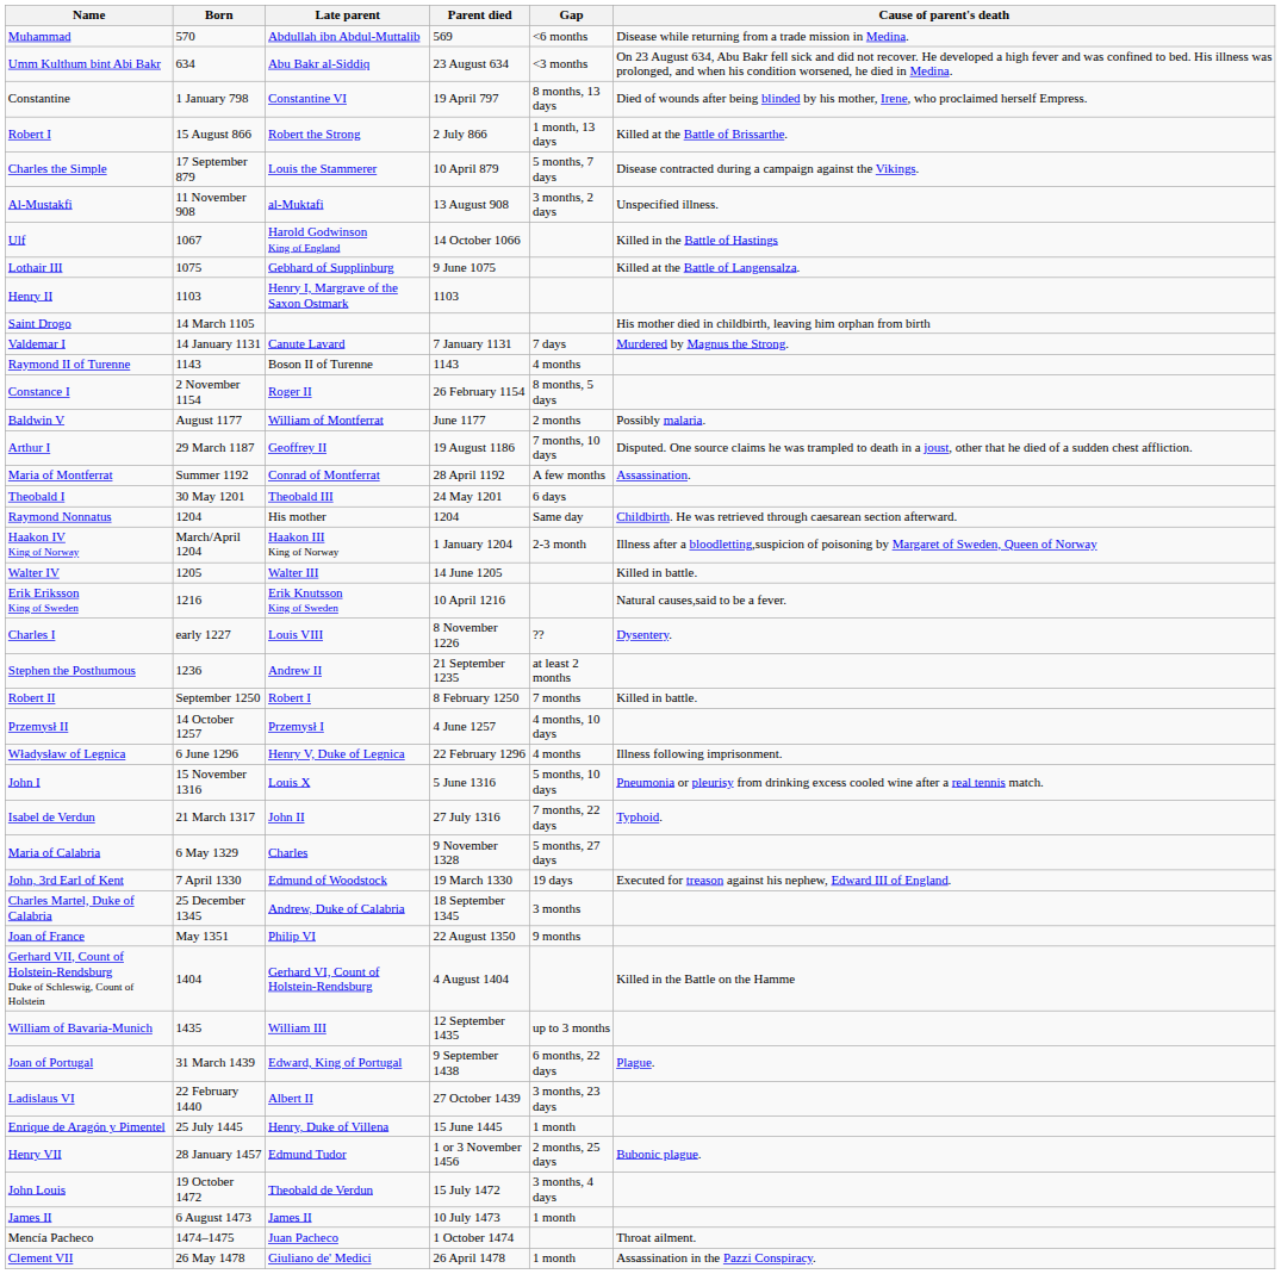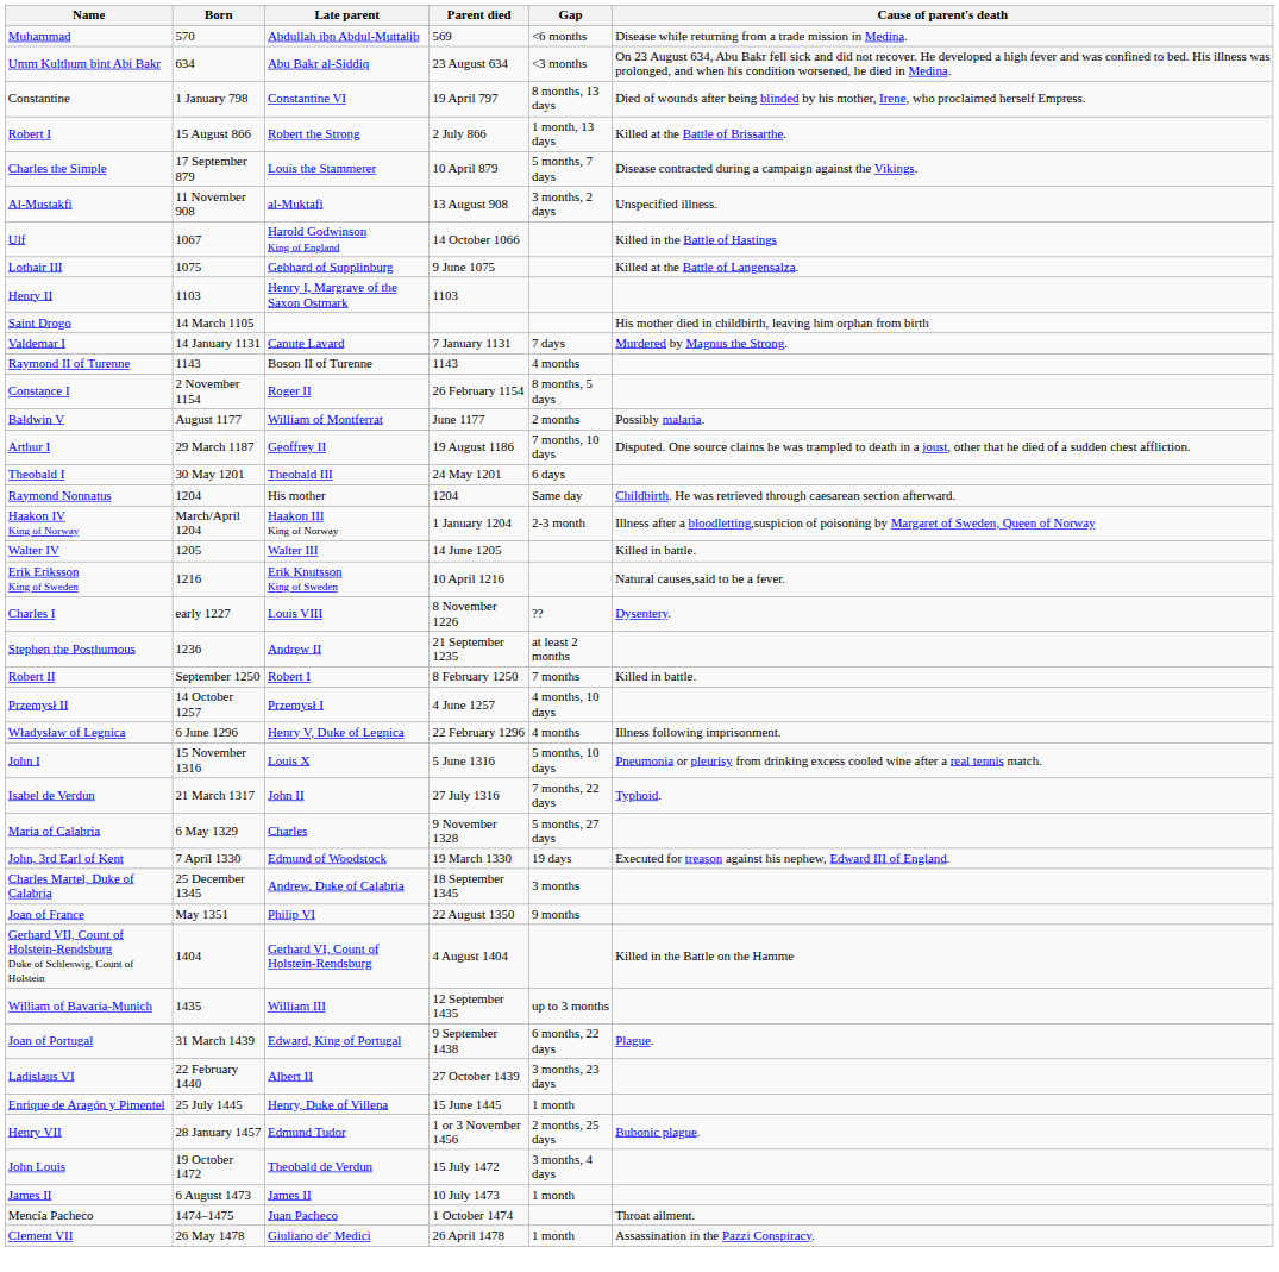 <table class="wikitable sortable">
 <tr>
 <th>Name</th>
 <th>Born</th>
 <th>Late parent</th>
 <th>Parent died</th>
 <th>Gap</th>
 <th>Cause of parent's death</th>
 </tr>
 <tr>
 <td><a href='#'>Muhammad</a><br></td>
 <td>570</td>
 <td><a href='#'>Abdullah ibn Abdul-Muttalib</a><br></td>
 <td>569</td>
 <td><6 months</td>
 <td>Disease while returning from a trade mission in <a href='#'>Medina</a>.</td>
 </tr>
 <tr>
 <td><a href='#'>Umm Kulthum bint Abi Bakr</a><br></td>
 <td>634</td>
 <td><a href='#'>Abu Bakr al-Siddiq</a><br></td>
 <td>23 August 634</td>
 <td><3 months</td>
 <td>On 23 August 634, Abu Bakr fell sick and did not recover. He developed a high fever and was confined to bed. His illness was prolonged, and when his condition worsened, he died in <a href='#'>Medina</a>.</td>
 </tr>
 <tr>
 <td>Constantine <br></td>
 <td>1 January 798</td>
 <td><a href='#'>Constantine VI</a><br></td>
 <td>19 April 797</td>
 <td>8 months, 13 days</td>
 <td>Died of wounds after being <a href='#'>blinded</a> by his mother, <a href='#'>Irene</a>, who proclaimed herself Empress.</td>
 </tr>
 <tr>
 <td><a href='#'>Robert I</a><br></td>
 <td>15 August 866</td>
 <td><a href='#'>Robert the Strong</a><br></td>
 <td>2 July 866</td>
 <td>1 month, 13 days</td>
 <td>Killed at the <a href='#'>Battle of Brissarthe</a>.</td>
 </tr>
 <tr>
 <td><a href='#'>Charles the Simple</a><br></td>
 <td>17 September 879</td>
 <td><a href='#'>Louis the Stammerer</a><br></td>
 <td>10 April 879</td>
 <td>5 months, 7 days</td>
 <td>Disease contracted during a campaign against the <a href='#'>Vikings</a>.</td>
 </tr>
 <tr>
 <td><a href='#'>Al-Mustakfi</a><br> </td>
 <td>11 November 908</td>
 <td><a href='#'>al-Muktafi</a> <br></td>
 <td>13 August 908</td>
 <td>3 months, 2 days</td>
 <td>Unspecified illness.</td>
 </tr>
 <tr>
 <td><a href='#'>Ulf</a></td>
 <td>1067</td>
 <td><a href='#'>Harold Godwinson</a><br><small><a href='#'>King of England</a></small></td>
 <td>14 October 1066</td>
 <td></td>
 <td>Killed in the <a href='#'>Battle of Hastings</a></td>
 </tr>
 <tr>
 <td><a href='#'>Lothair III</a><br></td>
 <td>1075</td>
 <td><a href='#'>Gebhard of Supplinburg</a><br></td>
 <td>9 June 1075</td>
 <td></td>
 <td>Killed at the <a href='#'>Battle of Langensalza</a>.</td>
 </tr>
 <tr>
 <td><a href='#'>Henry II</a><br></td>
 <td>1103</td>
 <td><a href='#'>Henry I, Margrave of the Saxon Ostmark</a></td>
 <td>1103</td>
 <td></td>
 <td></td>
 </tr>
 <tr>
 <td><a href='#'>Saint Drogo</a><br></td>
 <td>14 March 1105</td>
 <td></td>
 <td></td>
 <td></td>
 <td>His mother died in childbirth, leaving him orphan from birth</td>
 </tr>
 <tr>
 <td><a href='#'>Valdemar I</a><br></td>
 <td>14 January 1131</td>
 <td><a href='#'>Canute Lavard</a><br></td>
 <td>7 January 1131</td>
 <td>7 days</td>
 <td><a href='#'>Murdered</a> by <a href='#'>Magnus the Strong</a>.</td>
 </tr>
 <tr>
 <td><a href='#'>Raymond II of Turenne</a><br></td>
 <td>1143</td>
 <td>Boson II of Turenne<br></td>
 <td>1143</td>
 <td>4 months</td>
 <td></td>
 </tr>
 <tr>
 <td><a href='#'>Constance I</a><br></td>
 <td>2 November 1154</td>
 <td><a href='#'>Roger II</a><br></td>
 <td>26 February 1154</td>
 <td>8 months, 5 days</td>
 <td></td>
 </tr>
 <tr>
 <td><a href='#'>Baldwin V</a><br></td>
 <td>August 1177</td>
 <td><a href='#'>William of Montferrat</a><br></td>
 <td>June 1177</td>
 <td>2 months</td>
 <td>Possibly <a href='#'>malaria</a>.</td>
 </tr>
 <tr>
 <td><a href='#'>Arthur I</a><br></td>
 <td>29 March 1187</td>
 <td><a href='#'>Geoffrey II</a><br></td>
 <td>19 August 1186</td>
 <td>7 months, 10 days</td>
 <td>Disputed. One source claims he was trampled to death in a <a href='#'>joust</a>, other that he died of a sudden chest affliction.</td>
-</tr>
-<tr>
-<td><a href='#'>Maria of Montferrat</a><br></td>
-<td>Summer 1192</td>
-<td><a href='#'>Conrad of Montferrat</a><br></td>
-<td>28 April 1192</td>
-<td>A few months</td>
-<td><a href='#'>Assassination</a>.</td>
 </tr>
 <tr>
 <td><a href='#'>Theobald I</a><br></td>
 <td>30 May 1201</td>
 <td><a href='#'>Theobald III</a><br></td>
 <td>24 May 1201</td>
 <td>6 days</td>
 <td></td>
 </tr>
 <tr>
 <td><a href='#'>Raymond Nonnatus</a><br></td>
 <td>1204</td>
 <td>His mother</td>
 <td>1204</td>
 <td> Same day</td>
 <td><a href='#'>Childbirth</a>. He was retrieved through caesarean section afterward.</td>
 </tr>
 <tr>
 <td><a href='#'>Haakon IV</a><br><small><a href='#'>King of Norway</a></small></td>
 <td>March/April 1204</td>
 <td><a href='#'>Haakon III</a><br><small>King of Norway</small></td>
 <td>1 January 1204</td>
 <td>2-3 month</td>
 <td>Illness after a <a href='#'>bloodletting</a>,suspicion of poisoning by <a href='#'>Margaret of Sweden, Queen of Norway</a></td>
 </tr>
 <tr>
 <td><a href='#'>Walter IV</a><br></td>
 <td>1205</td>
 <td><a href='#'>Walter III</a><br></td>
 <td>14 June 1205</td>
 <td></td>
 <td>Killed in battle.</td>
 </tr>
 <tr>
 <td><a href='#'>Erik Eriksson</a><br><small><a href='#'>King of Sweden</a></small></td>
 <td>1216</td>
 <td><a href='#'>Erik Knutsson</a><br><small><a href='#'>King of Sweden</a></small></td>
 <td>10 April 1216</td>
 <td></td>
 <td>Natural causes,said to be a fever.</td>
 </tr>
 <tr>
 <td><a href='#'>Charles I</a><br></td>
 <td>early 1227</td>
 <td><a href='#'>Louis VIII</a><br></td>
 <td>8 November 1226</td>
 <td>??</td>
 <td><a href='#'>Dysentery</a>.</td>
 </tr>
 <tr>
 <td><a href='#'>Stephen the Posthumous</a><br></td>
 <td>1236</td>
 <td><a href='#'>Andrew II</a><br></td>
 <td>21 September 1235</td>
 <td>at least 2 months</td>
 <td></td>
 </tr>
 <tr>
 <td><a href='#'>Robert II</a><br></td>
 <td>September 1250</td>
 <td><a href='#'>Robert I</a><br></td>
 <td>8 February 1250</td>
 <td>7 months</td>
 <td>Killed in battle.</td>
 </tr>
 <tr>
 <td><a href='#'>Przemysł II</a><br></td>
 <td>14 October 1257</td>
 <td><a href='#'>Przemysł I</a><br></td>
 <td>4 June 1257</td>
 <td>4 months, 10 days</td>
 <td></td>
 </tr>
 <tr>
 <td><a href='#'>Władysław of Legnica</a><br></td>
 <td>6 June 1296</td>
 <td><a href='#'>Henry V, Duke of Legnica</a><br></td>
 <td>22 February 1296</td>
 <td>4 months</td>
 <td>Illness following imprisonment.</td>
 </tr>
 <tr>
 <td><a href='#'>John I</a><br></td>
 <td>15 November 1316</td>
 <td><a href='#'>Louis X</a><br></td>
 <td>5 June 1316</td>
 <td>5 months, 10 days</td>
 <td><a href='#'>Pneumonia</a> or <a href='#'>pleurisy</a> from drinking excess cooled wine after a <a href='#'>real tennis</a> match.</td>
 </tr>
 <tr>
 <td><a href='#'>Isabel de Verdun</a><br></td>
 <td>21 March 1317</td>
 <td><a href='#'>John II</a><br></td>
 <td>27 July 1316</td>
 <td>7 months, 22 days</td>
 <td><a href='#'>Typhoid</a>.</td>
 </tr>
 <tr>
 <td><a href='#'>Maria of Calabria</a><br></td>
 <td>6 May 1329</td>
 <td><a href='#'>Charles</a><br></td>
 <td>9 November 1328</td>
 <td>5 months, 27 days</td>
 <td></td>
 </tr>
 <tr>
 <td><a href='#'>John, 3rd Earl of Kent</a></td>
 <td>7 April 1330</td>
 <td><a href='#'>Edmund of Woodstock</a><br></td>
 <td>19 March 1330</td>
 <td>19 days</td>
 <td>Executed for <a href='#'>treason</a> against his nephew, <a href='#'>Edward III of England</a>.</td>
 </tr>
 <tr>
 <td><a href='#'>Charles Martel, Duke of Calabria</a></td>
 <td>25 December 1345</td>
 <td><a href='#'>Andrew, Duke of Calabria</a></td>
 <td>18 September 1345</td>
 <td>3 months</td>
 <td></td>
 </tr>
 <tr>
 <td><a href='#'>Joan of France</a></td>
 <td>May 1351</td>
 <td><a href='#'>Philip VI</a><br></td>
 <td>22 August 1350</td>
 <td>9 months</td>
 <td></td>
 </tr>
 <tr>
 <td><a href='#'>Gerhard VII, Count of Holstein-Rendsburg</a><br><small>Duke of Schleswig, Count of Holstein</small></td>
 <td>1404</td>
 <td><a href='#'>Gerhard VI, Count of Holstein-Rendsburg</a></td>
 <td>4 August 1404</td>
 <td></td>
 <td>Killed in the Battle on the Hamme</td>
 </tr>
 <tr>
 <td><a href='#'>William of Bavaria-Munich</a></td>
 <td>1435</td>
 <td><a href='#'>William III</a><br></td>
 <td>12 September 1435</td>
 <td>up to 3 months</td>
 <td></td>
 </tr>
 <tr>
 <td><a href='#'>Joan of Portugal</a><br></td>
 <td>31 March 1439</td>
 <td><a href='#'>Edward, King of Portugal</a></td>
 <td>9 September 1438</td>
 <td>6 months, 22 days</td>
 <td><a href='#'>Plague</a>.</td>
 </tr>
 <tr>
 <td><a href='#'>Ladislaus VI</a><br></td>
 <td>22 February 1440</td>
 <td><a href='#'>Albert II</a><br></td>
 <td>27 October 1439</td>
 <td>3 months, 23 days</td>
 <td></td>
 </tr>
 <tr>
 <td><a href='#'>Enrique de Aragón y Pimentel</a><br></td>
 <td>25 July 1445</td>
 <td><a href='#'>Henry, Duke of Villena</a><br></td>
 <td>15 June 1445</td>
 <td>1 month</td>
 <td></td>
 </tr>
 <tr>
 <td><a href='#'>Henry VII</a><br></td>
 <td>28 January 1457</td>
 <td><a href='#'>Edmund Tudor</a><br></td>
 <td>1 or 3 November 1456</td>
 <td>2 months, 25 days</td>
 <td><a href='#'>Bubonic plague</a>.</td>
 </tr>
 <tr>
 <td><a href='#'>John Louis</a><br></td>
 <td>19 October 1472</td>
 <td><a href='#'>Theobald de Verdun</a><br></td>
 <td>15 July 1472</td>
 <td>3 months, 4 days</td>
 <td></td>
 </tr>
 <tr>
 <td><a href='#'>James II</a><br></td>
 <td>6 August 1473</td>
 <td><a href='#'>James II</a><br></td>
 <td>10 July 1473</td>
 <td>1 month</td>
 <td></td>
 </tr>
 <tr>
 <td>Mencía Pacheco<br></td>
 <td>1474–1475</td>
 <td><a href='#'>Juan Pacheco</a><br></td>
 <td>1 October 1474</td>
 <td></td>
 <td>Throat ailment.</td>
 </tr>
 <tr>
 <td><a href='#'>Clement VII</a><br></td>
 <td>26 May 1478</td>
 <td><a href='#'>Giuliano de' Medici</a><br></td>
 <td>26 April 1478</td>
 <td>1 month</td>
 <td>Assassination in the <a href='#'>Pazzi Conspiracy</a>.</td>
 </tr>
 </table>
